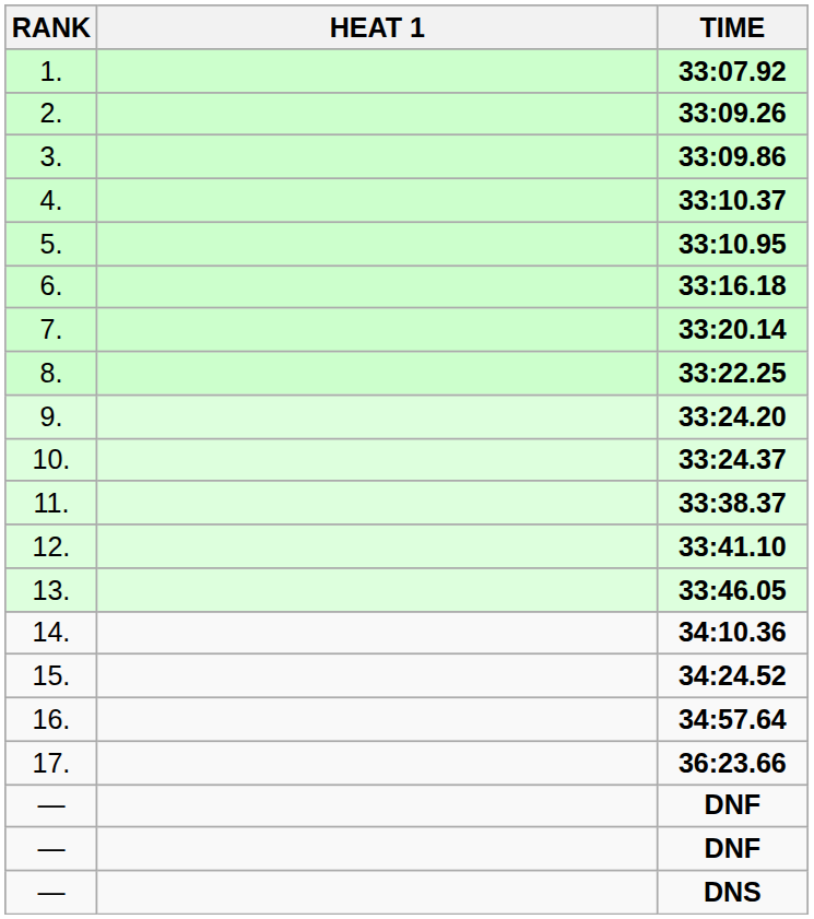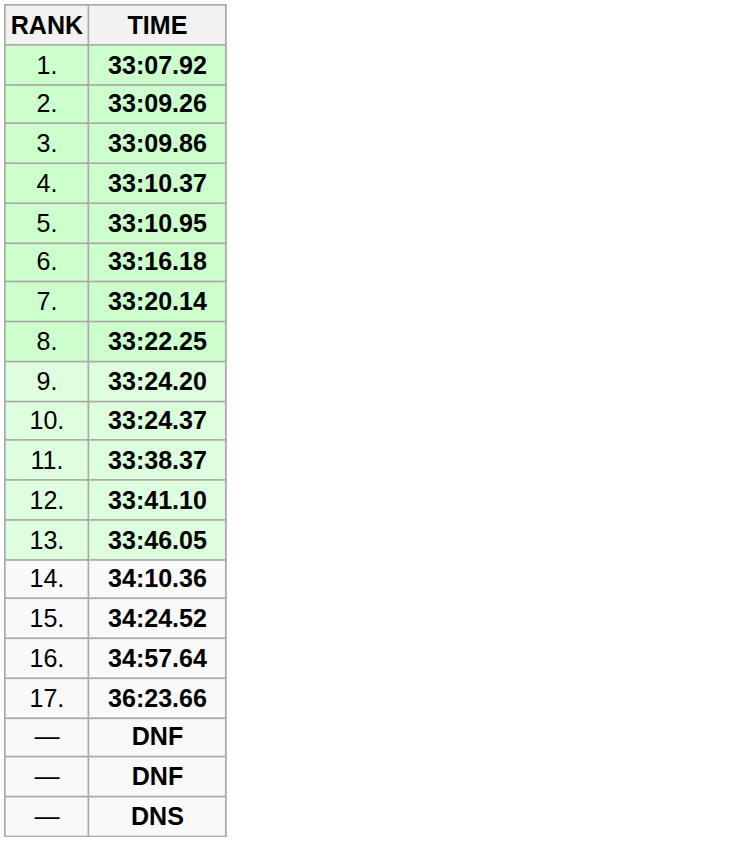 <table class="wikitable" style="border-collapse: collapse; font-size: 90%;">
 <tr>
 <th>RANK</th>
-<th style="width: 20em">HEAT 1</th>
 <th style="width: 5em">TIME</th>
 </tr>
 <tr style="background:#ccffcc;">
 <td align="center">1.</td>
-<td></td>
 <td align="center"><strong>33:07.92 </strong></td>
 </tr>
 <tr style="background:#ccffcc;">
 <td align="center">2.</td>
-<td></td>
 <td align="center"><strong>33:09.26 </strong></td>
 </tr>
 <tr style="background:#ccffcc;">
 <td align="center">3.</td>
-<td></td>
 <td align="center"><strong>33:09.86 </strong></td>
 </tr>
 <tr style="background:#ccffcc;">
 <td align="center">4.</td>
-<td></td>
 <td align="center"><strong>33:10.37 </strong></td>
 </tr>
 <tr style="background:#ccffcc;">
 <td align="center">5.</td>
-<td></td>
 <td align="center"><strong>33:10.95 </strong></td>
 </tr>
 <tr style="background:#ccffcc;">
 <td align="center">6.</td>
-<td></td>
 <td align="center"><strong>33:16.18 </strong></td>
 </tr>
 <tr style="background:#ccffcc;">
 <td align="center">7.</td>
-<td></td>
 <td align="center"><strong>33:20.14 </strong></td>
 </tr>
 <tr style="background:#ccffcc;">
 <td align="center">8.</td>
-<td></td>
 <td align="center"><strong>33:22.25 </strong></td>
 </tr>
 <tr style="background:#ddffdd;">
 <td align="center">9.</td>
-<td></td>
 <td align="center"><strong>33:24.20 </strong></td>
 </tr>
 <tr style="background:#ddffdd;">
 <td align="center">10.</td>
-<td></td>
 <td align="center"><strong>33:24.37 </strong></td>
 </tr>
 <tr style="background:#ddffdd;">
 <td align="center">11.</td>
-<td></td>
 <td align="center"><strong>33:38.37 </strong></td>
 </tr>
 <tr style="background:#ddffdd;">
 <td align="center">12.</td>
-<td></td>
 <td align="center"><strong>33:41.10 </strong></td>
 </tr>
 <tr style="background:#ddffdd;">
 <td align="center">13.</td>
-<td></td>
 <td align="center"><strong>33:46.05 </strong></td>
 </tr>
 <tr>
 <td align="center">14.</td>
-<td></td>
 <td align="center"><strong>34:10.36 </strong></td>
 </tr>
 <tr>
 <td align="center">15.</td>
-<td></td>
 <td align="center"><strong>34:24.52 </strong></td>
 </tr>
 <tr>
 <td align="center">16.</td>
-<td></td>
 <td align="center"><strong>34:57.64 </strong></td>
 </tr>
 <tr>
 <td align="center">17.</td>
-<td></td>
 <td align="center"><strong>36:23.66 </strong></td>
 </tr>
 <tr>
 <td align="center">—</td>
-<td></td>
 <td align="center"><strong>DNF </strong></td>
 </tr>
 <tr>
 <td align="center">—</td>
-<td></td>
 <td align="center"><strong>DNF </strong></td>
 </tr>
 <tr>
 <td align="center">—</td>
-<td></td>
 <td align="center"><strong>DNS </strong></td>
 </tr>
 </table>
